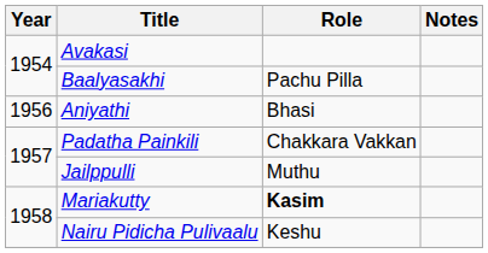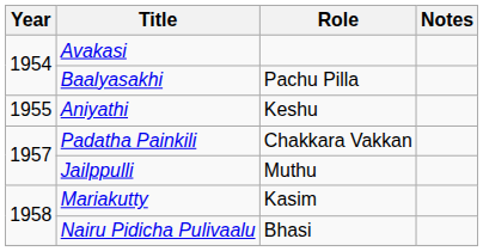 <table class="wikitable sortable">
 <tr>
 <th>Year</th>
 <th>Title</th>
 <th>Role</th>
 <th class="unsortable">Notes</th>
 </tr>
 <tr>
 <td rowspan=2>1954</td>
 <td><em><a href='#'>Avakasi</a></em></td>
 <td></td>
 <td></td>
 </tr>
 <tr>
 <td><em><a href='#'>Baalyasakhi</a></em></td>
 <td>Pachu Pilla</td>
 <td></td>
 </tr>
 <tr>
-<td>1956</td>
+<td>1955</td>
 <td><em><a href='#'>Aniyathi</a></em></td>
-<td>Bhasi</td>
+<td>Keshu</td>
 <td></td>
 </tr>
 <tr>
 <td rowspan=2>1957</td>
 <td><em><a href='#'>Padatha Painkili</a></em></td>
 <td>Chakkara Vakkan</td>
 <td></td>
 </tr>
 <tr>
 <td><em><a href='#'>Jailppulli</a></em></td>
 <td>Muthu</td>
 <td></td>
 </tr>
 <tr>
 <td rowspan=2>1958</td>
 <td><em><a href='#'>Mariakutty</a></em></td>
-<td><strong>Kasim</strong></td>
+<td>Kasim</td>
 <td></td>
 </tr>
 <tr>
 <td><em><a href='#'>Nairu Pidicha Pulivaalu</a></em></td>
-<td>Keshu</td>
+<td>Bhasi</td>
 <td></td>
 </tr>
 <tr>
 </tr>
 </table>
